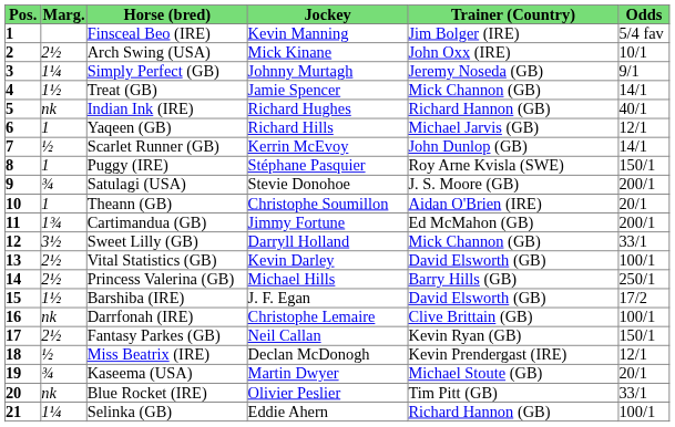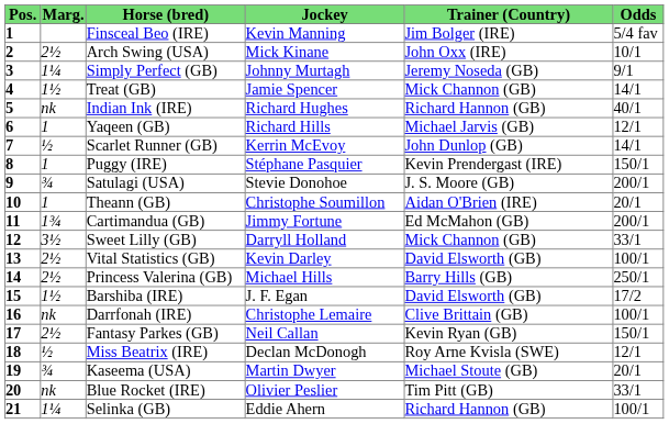 <table class = "sortable" | border="1" cellpadding="0" style="border-collapse: collapse;">
 <tr style="background:#7d7; text-align:center;">
 <th style="width:35px;"><strong>Pos.</strong></th>
 <th style="width:45px;"><strong>Marg.</strong></th>
 <th style="width:160px;"><strong>Horse (bred)</strong></th>
 <th style="width:160px;"><strong>Jockey</strong></th>
 <th style="width:210px;"><strong>Trainer (Country)</strong></th>
 <th style="width:50px;"><strong>Odds</strong></th>
 </tr>
 <tr>
 <td><strong>1</strong></td>
 <td></td>
 <td><a href='#'>Finsceal Beo</a> (IRE)</td>
 <td><a href='#'>Kevin Manning</a></td>
 <td><a href='#'>Jim Bolger</a> (IRE)</td>
 <td>5/4 fav</td>
 </tr>
 <tr>
 <td><strong>2</strong></td>
 <td><em>2½</em></td>
 <td>Arch Swing (USA)</td>
 <td><a href='#'>Mick Kinane</a></td>
 <td><a href='#'>John Oxx</a> (IRE)</td>
 <td>10/1</td>
 </tr>
 <tr>
 <td><strong>3</strong></td>
 <td><em>1¼</em></td>
 <td><a href='#'>Simply Perfect</a> (GB)</td>
 <td><a href='#'>Johnny Murtagh</a></td>
 <td><a href='#'>Jeremy Noseda</a> (GB)</td>
 <td>9/1</td>
 </tr>
 <tr>
 <td><strong>4</strong></td>
 <td><em>1½</em></td>
 <td>Treat (GB)</td>
 <td><a href='#'>Jamie Spencer</a></td>
 <td><a href='#'>Mick Channon</a> (GB)</td>
 <td>14/1</td>
 </tr>
 <tr>
 <td><strong>5</strong></td>
 <td><em>nk</em></td>
 <td><a href='#'>Indian Ink</a> (IRE)</td>
 <td><a href='#'>Richard Hughes</a></td>
 <td><a href='#'>Richard Hannon</a> (GB)</td>
 <td>40/1</td>
 </tr>
 <tr>
 <td><strong>6</strong></td>
 <td><em>1</em></td>
 <td>Yaqeen (GB)</td>
 <td><a href='#'>Richard Hills</a></td>
 <td><a href='#'>Michael Jarvis</a> (GB)</td>
 <td>12/1</td>
 </tr>
 <tr>
 <td><strong>7</strong></td>
 <td><em>½</em></td>
 <td>Scarlet Runner (GB)</td>
 <td><a href='#'>Kerrin McEvoy</a></td>
 <td><a href='#'>John Dunlop</a> (GB)</td>
 <td>14/1</td>
 </tr>
 <tr>
 <td><strong>8</strong></td>
 <td><em>1</em></td>
 <td>Puggy (IRE)</td>
 <td><a href='#'>Stéphane Pasquier</a></td>
-<td>Roy Arne Kvisla (SWE)</td>
+<td>Kevin Prendergast (IRE)</td>
 <td>150/1</td>
 </tr>
 <tr>
 <td><strong>9</strong></td>
 <td><em>¾</em></td>
 <td>Satulagi (USA)</td>
 <td>Stevie Donohoe</td>
 <td>J. S. Moore (GB)</td>
 <td>200/1</td>
 </tr>
 <tr>
 <td><strong>10</strong></td>
 <td><em>1</em></td>
 <td>Theann (GB)</td>
 <td><a href='#'>Christophe Soumillon</a></td>
 <td><a href='#'>Aidan O'Brien</a> (IRE)</td>
 <td>20/1</td>
 </tr>
 <tr>
 <td><strong>11</strong></td>
 <td><em>1¾</em></td>
 <td>Cartimandua (GB)</td>
 <td><a href='#'>Jimmy Fortune</a></td>
 <td>Ed McMahon (GB)</td>
 <td>200/1</td>
 </tr>
 <tr>
 <td><strong>12</strong></td>
 <td><em>3½</em></td>
 <td>Sweet Lilly (GB)</td>
 <td><a href='#'>Darryll Holland</a></td>
 <td><a href='#'>Mick Channon</a> (GB)</td>
 <td>33/1</td>
 </tr>
 <tr>
 <td><strong>13</strong></td>
 <td><em>2½</em></td>
 <td>Vital Statistics (GB)</td>
 <td><a href='#'>Kevin Darley</a></td>
 <td><a href='#'>David Elsworth</a> (GB)</td>
 <td>100/1</td>
 </tr>
 <tr>
 <td><strong>14</strong></td>
 <td><em>2½</em></td>
 <td>Princess Valerina (GB)</td>
 <td><a href='#'>Michael Hills</a></td>
 <td><a href='#'>Barry Hills</a> (GB)</td>
 <td>250/1</td>
 </tr>
 <tr>
 <td><strong>15</strong></td>
 <td><em>1½</em></td>
 <td>Barshiba (IRE)</td>
 <td>J. F. Egan</td>
 <td><a href='#'>David Elsworth</a> (GB)</td>
 <td>17/2</td>
 </tr>
 <tr>
 <td><strong>16</strong></td>
 <td><em>nk</em></td>
 <td>Darrfonah (IRE)</td>
 <td><a href='#'>Christophe Lemaire</a></td>
 <td><a href='#'>Clive Brittain</a> (GB)</td>
 <td>100/1</td>
 </tr>
 <tr>
 <td><strong>17</strong></td>
 <td><em>2½</em></td>
 <td>Fantasy Parkes (GB)</td>
 <td><a href='#'>Neil Callan</a></td>
 <td>Kevin Ryan (GB)</td>
 <td>150/1</td>
 </tr>
 <tr>
 <td><strong>18</strong></td>
 <td><em>½</em></td>
 <td><a href='#'>Miss Beatrix</a> (IRE)</td>
 <td>Declan McDonogh</td>
-<td>Kevin Prendergast (IRE)</td>
+<td>Roy Arne Kvisla (SWE)</td>
 <td>12/1</td>
 </tr>
 <tr>
 <td><strong>19</strong></td>
 <td><em>¾</em></td>
 <td>Kaseema (USA)</td>
 <td><a href='#'>Martin Dwyer</a></td>
 <td><a href='#'>Michael Stoute</a> (GB)</td>
 <td>20/1</td>
 </tr>
 <tr>
 <td><strong>20</strong></td>
 <td><em>nk</em></td>
 <td>Blue Rocket (IRE)</td>
 <td><a href='#'>Olivier Peslier</a></td>
 <td>Tim Pitt (GB)</td>
 <td>33/1</td>
 </tr>
 <tr>
 <td><strong>21</strong></td>
 <td><em>1¼</em></td>
 <td>Selinka (GB)</td>
 <td>Eddie Ahern</td>
 <td><a href='#'>Richard Hannon</a> (GB)</td>
 <td>100/1</td>
 </tr>
 </table>
